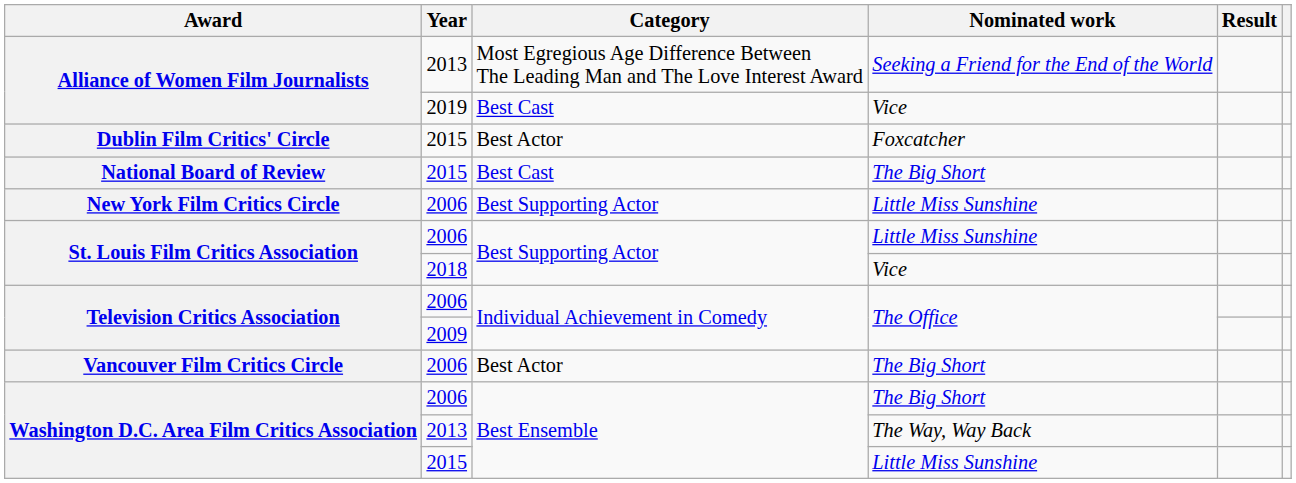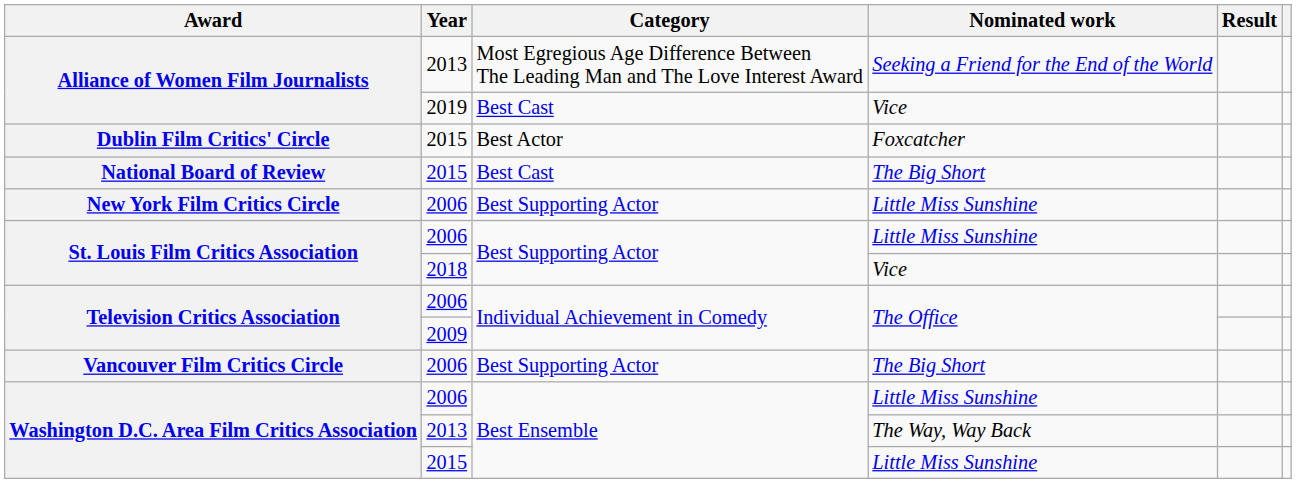 <table class="wikitable sortable plainrowheaders">
 <tr>
 <th>Award</th>
 <th>Year</th>
 <th>Category</th>
 <th>Nominated work</th>
 <th>Result</th>
 <th scope="col" class="unsortable"></th>
 </tr>
 <tr>
 <th scope="row", rowspan=2><a href='#'>Alliance of Women Film Journalists</a></th>
 <td style="text-align:center;">2013</td>
 <td>Most Egregious Age Difference Between <br> The Leading Man and The Love Interest Award</td>
 <td><em><a href='#'>Seeking a Friend for the End of the World</a></em></td>
 <td></td>
 <td style="text-align:center;"></td>
 </tr>
 <tr>
 <td style="text-align:center;">2019</td>
 <td><a href='#'>Best Cast</a></td>
 <td><em>Vice</em></td>
 <td></td>
 <td style="text-align:center;"></td>
 </tr>
 <tr>
 <th scope="row", rowspan=1><a href='#'>Dublin Film Critics' Circle</a></th>
 <td style="text-align:center;">2015</td>
 <td>Best Actor</td>
 <td><em>Foxcatcher</em></td>
 <td></td>
 <td style="text-align:center;"></td>
 </tr>
 <tr>
 <th scope="row", rowspan=1><a href='#'>National Board of Review</a></th>
 <td style="text-align:center;"><a href='#'>2015</a></td>
 <td><a href='#'>Best Cast</a></td>
 <td><em><a href='#'>The Big Short</a></em></td>
 <td></td>
 <td style="text-align:center;"></td>
 </tr>
 <tr>
 <th scope="row", rowspan=1><a href='#'>New York Film Critics Circle</a></th>
 <td style="text-align:center;"><a href='#'>2006</a></td>
 <td><a href='#'>Best Supporting Actor</a></td>
 <td><em><a href='#'>Little Miss Sunshine</a></em></td>
 <td></td>
 <td style="text-align:center;"></td>
 </tr>
 <tr>
 <th scope="row", rowspan=2><a href='#'>St. Louis Film Critics Association</a></th>
 <td style="text-align:center;"><a href='#'>2006</a></td>
 <td rowspan=2><a href='#'>Best Supporting Actor</a></td>
 <td><em><a href='#'>Little Miss Sunshine</a></em></td>
 <td></td>
 <td style="text-align:center;"></td>
 </tr>
 <tr>
 <td style="text-align:center;"><a href='#'>2018</a></td>
 <td><em>Vice</em></td>
 <td></td>
 <td style="text-align:center;"></td>
 </tr>
 <tr>
 <th scope="row", rowspan=2><a href='#'>Television Critics Association</a></th>
 <td style="text-align:center;"><a href='#'>2006</a></td>
 <td rowspan="2"><a href='#'>Individual Achievement in Comedy</a></td>
 <td rowspan="2"><em><a href='#'>The Office</a></em></td>
 <td></td>
 <td style="text-align:center;"></td>
 </tr>
 <tr>
 <td style="text-align:center;"><a href='#'>2009</a></td>
 <td></td>
 <td style="text-align:center;"></td>
 </tr>
 <tr>
 <th scope="row", rowspan=1><a href='#'>Vancouver Film Critics Circle</a></th>
 <td style="text-align:center;"><a href='#'>2006</a></td>
-<td>Best Actor</td>
+<td><a href='#'>Best Supporting Actor</a></td>
 <td><em><a href='#'>The Big Short</a></em></td>
 <td></td>
 <td style="text-align:center;"></td>
 </tr>
 <tr>
 <th scope="row", rowspan=3><a href='#'>Washington D.C. Area Film Critics Association</a></th>
 <td style="text-align:center;"><a href='#'>2006</a></td>
 <td rowspan="3"><a href='#'>Best Ensemble</a></td>
-<td><em><a href='#'>The Big Short</a></em></td>
+<td><em><a href='#'>Little Miss Sunshine</a></em></td>
 <td></td>
 <td style="text-align:center;"></td>
 </tr>
 <tr>
 <td style="text-align:center;"><a href='#'>2013</a></td>
 <td><em>The Way, Way Back</em></td>
 <td></td>
 <td style="text-align:center;"></td>
 </tr>
 <tr>
 <td style="text-align:center;"><a href='#'>2015</a></td>
 <td><em><a href='#'>Little Miss Sunshine</a></em></td>
 <td></td>
 <td style="text-align:center;"></td>
 </tr>
 </table>
